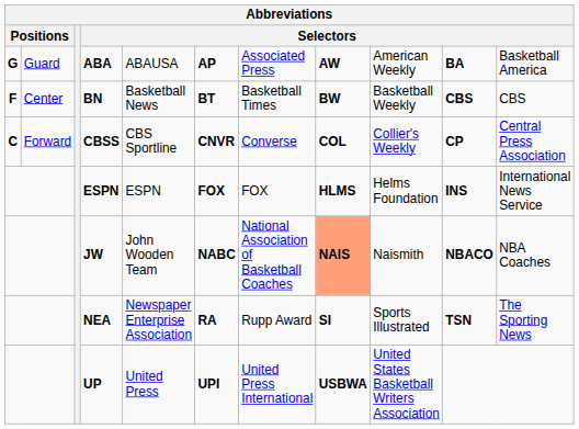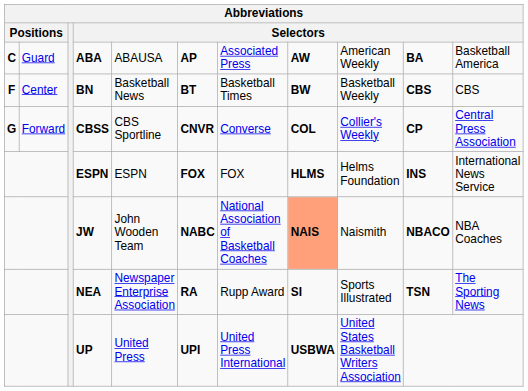 <table class="wikitable">
 <tr>
 <th scope="col" style="text-align:center;" colspan="11">Abbreviations</th>
 </tr>
 <tr>
 <th scope="col" style="text-align:center;" colspan="2">Positions</th>
 <th scope="row" style="text-align:center;" rowspan="8"></th>
 <th scope="col" style="text-align:center;" colspan="8">Selectors</th>
 </tr>
 <tr>
-<td align="center"><strong>G</strong></td>
+<td align="center"><strong>C</strong></td>
 <td><a href='#'>Guard</a></td>
 <td><strong>ABA</strong></td>
 <td>ABAUSA</td>
 <td><strong>AP</strong></td>
 <td><a href='#'>Associated Press</a></td>
 <td><strong>AW</strong></td>
 <td>American Weekly</td>
 <td><strong>BA</strong></td>
 <td>Basketball America</td>
 </tr>
 <tr>
 <td align="center"><strong>F</strong></td>
 <td><a href='#'>Center</a></td>
 <td><strong>BN</strong></td>
 <td>Basketball News</td>
 <td><strong>BT</strong></td>
 <td>Basketball Times</td>
 <td><strong>BW</strong></td>
 <td>Basketball Weekly</td>
 <td><strong>CBS</strong></td>
 <td>CBS</td>
 </tr>
 <tr>
-<td align="center"><strong>C</strong></td>
+<td align="center"><strong>G</strong></td>
 <td><a href='#'>Forward</a></td>
 <td><strong>CBSS</strong></td>
 <td>CBS Sportline</td>
 <td><strong>CNVR</strong></td>
 <td><a href='#'>Converse</a></td>
 <td><strong>COL</strong></td>
 <td><a href='#'>Collier's Weekly</a></td>
 <td><strong>CP</strong></td>
 <td><a href='#'>Central Press Association</a></td>
 </tr>
 <tr>
 <td colspan="2"></td>
 <td><strong>ESPN</strong></td>
 <td>ESPN</td>
 <td><strong>FOX</strong></td>
 <td>FOX</td>
 <td><strong>HLMS</strong></td>
 <td>Helms Foundation</td>
 <td><strong>INS</strong></td>
 <td>International News Service</td>
 </tr>
 <tr>
 <td colspan="2"></td>
 <td><strong>JW</strong></td>
 <td>John Wooden Team</td>
 <td><strong>NABC</strong></td>
 <td><a href='#'>National Association of Basketball Coaches</a></td>
 <td style="background: lightsalmon;"><strong>NAIS</strong></td>
 <td>Naismith</td>
 <td><strong>NBACO</strong></td>
 <td>NBA Coaches</td>
 </tr>
 <tr>
 <td colspan="2"></td>
 <td><strong>NEA</strong></td>
 <td><a href='#'>Newspaper Enterprise Association</a></td>
 <td><strong>RA</strong></td>
 <td>Rupp Award</td>
 <td><strong>SI</strong></td>
 <td>Sports Illustrated</td>
 <td><strong>TSN</strong></td>
 <td><a href='#'>The Sporting News</a></td>
 </tr>
 <tr>
 <td colspan="2"></td>
 <td><strong>UP</strong></td>
 <td><a href='#'>United Press</a></td>
 <td><strong>UPI</strong></td>
 <td><a href='#'>United Press International</a></td>
 <td><strong>USBWA</strong></td>
 <td><a href='#'>United States Basketball Writers Association</a></td>
 </tr>
 </table>
